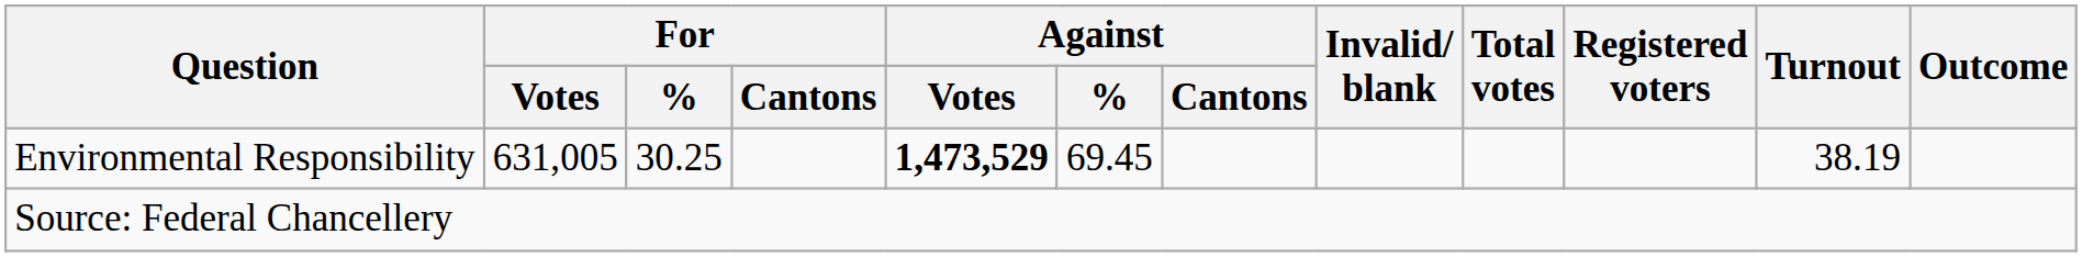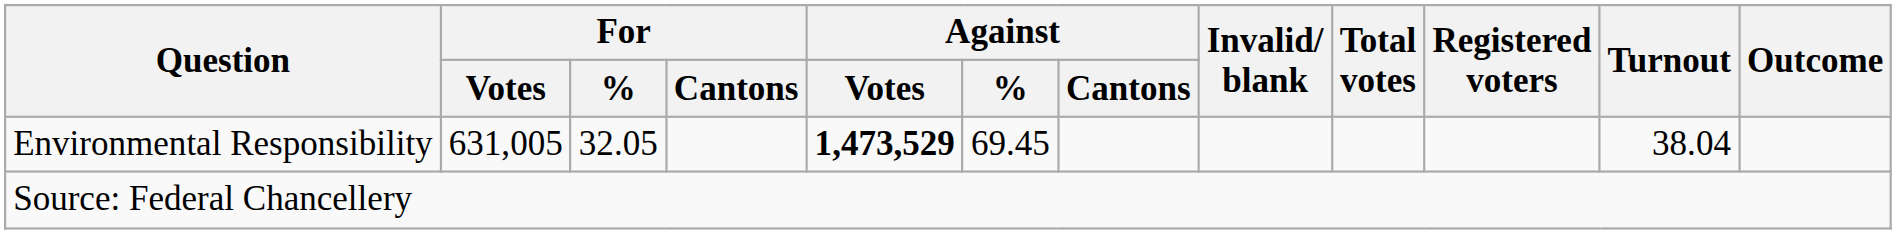 <table class="wikitable" style="text-align:right">
 <tr>
 <th rowspan="2">Question</th>
 <th colspan="3">For</th>
 <th colspan="3">Against</th>
 <th rowspan="2">Invalid/<br>blank</th>
 <th rowspan="2">Total<br>votes</th>
 <th rowspan="2">Registered<br>voters</th>
 <th rowspan="2">Turnout</th>
 <th rowspan="2">Outcome</th>
 </tr>
 <tr>
 <th>Votes</th>
 <th>%</th>
 <th>Cantons</th>
 <th>Votes</th>
 <th>%</th>
 <th>Cantons</th>
 </tr>
 <tr>
 <td align="left">Environmental Responsibility</td>
 <td>631,005</td>
-<td>30.25</td>
+<td>32.05</td>
 <td></td>
 <td><strong>1,473,529</strong></td>
 <td>69.45</td>
 <td></td>
 <td></td>
 <td></td>
 <td></td>
-<td>38.19</td>
+<td>38.04</td>
 <td></td>
 </tr>
 <tr>
 <td colspan="14" align="left">Source: Federal Chancellery</td>
 </tr>
 </table>
